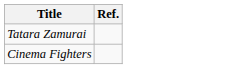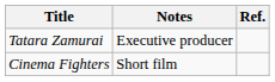 <table class="wikitable">
 <tr>
 <th>Title</th>
+<th>Notes</th>
 <th>Ref.</th>
 </tr>
 <tr>
 <td><em>Tatara Zamurai</em></td>
+<td>Executive producer</td>
 <td></td>
 </tr>
 <tr>
 <td><em>Cinema Fighters</em></td>
+<td>Short film</td>
 <td></td>
 </tr>
 </table>
